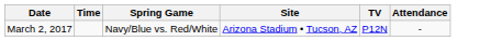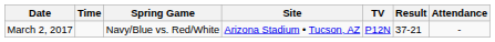 <table class="wikitable" style="font-size:95%;">
 <tr>
 <th>Date</th>
 <th>Time</th>
 <th>Spring Game</th>
 <th>Site</th>
 <th>TV</th>
+<th>Result</th>
 <th>Attendance</th>
 </tr>
 <tr>
 <td>March 2, 2017</td>
 <td></td>
 <td>Navy/Blue vs. Red/White</td>
 <td><a href='#'>Arizona Stadium</a> • <a href='#'>Tucson, AZ</a></td>
 <td><a href='#'>P12N</a></td>
+<td>37-21</td>
 <td align=center>-</td>
 </tr>
 </table>
